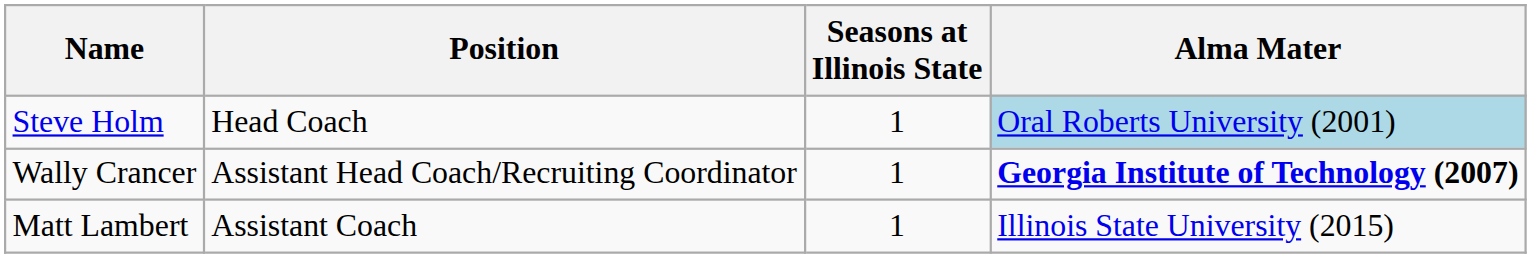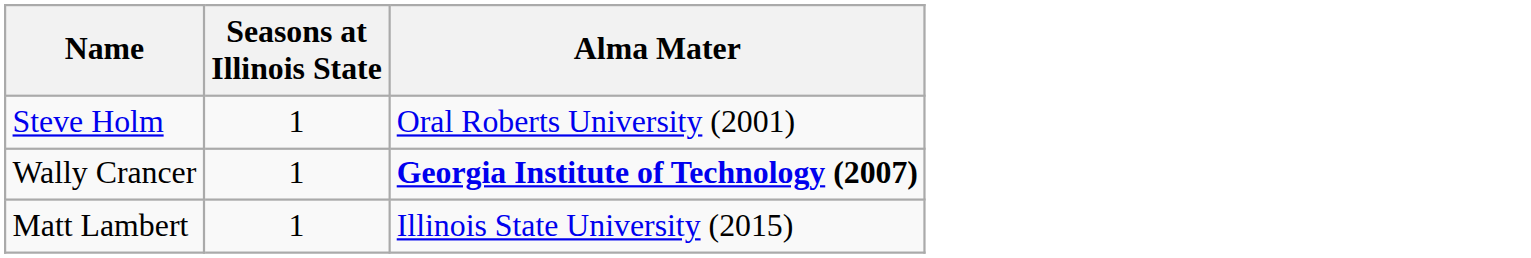 <table class="wikitable" border="1" style="font-size:90%;">
 <tr>
 <th>Name</th>
-<th>Position</th>
 <th>Seasons at<br>Illinois State</th>
 <th>Alma Mater</th>
 </tr>
 <tr>
 <td><a href='#'>Steve Holm</a></td>
-<td>Head Coach</td>
 <td align=center>1</td>
-<td style="background: lightblue;"><a href='#'>Oral Roberts University</a> (2001)</td>
+<td><a href='#'>Oral Roberts University</a> (2001)</td>
 </tr>
 <tr>
 <td>Wally Crancer</td>
-<td>Assistant Head Coach/Recruiting Coordinator</td>
 <td align=center>1</td>
 <td><strong><a href='#'>Georgia Institute of Technology</a> (2007)</strong></td>
 </tr>
 <tr>
 <td>Matt Lambert</td>
-<td>Assistant Coach</td>
 <td align=center>1</td>
 <td><a href='#'>Illinois State University</a> (2015)</td>
 </tr>
 </table>
